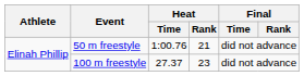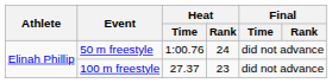 <table class=wikitable style="font-size:90%">
 <tr>
 <th rowspan="2">Athlete</th>
 <th rowspan="2">Event</th>
 <th colspan="2">Heat</th>
 <th colspan="2">Final</th>
 </tr>
 <tr style="font-size:95%">
 <th>Time</th>
 <th>Rank</th>
 <th>Time</th>
 <th>Rank</th>
 </tr>
 <tr align=center>
 <td align=left rowspan="2"><a href='#'>Elinah Phillip</a></td>
 <td align=left><a href='#'>50 m freestyle</a></td>
 <td>1:00.76</td>
-<td>21</td>
+<td>24</td>
 <td colspan="2">did not advance</td>
 </tr>
 <tr align=center>
 <td align=left><a href='#'>100 m freestyle</a></td>
 <td>27.37</td>
 <td>23</td>
 <td colspan="2">did not advance</td>
 </tr>
 </table>
